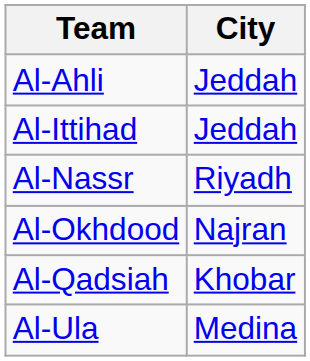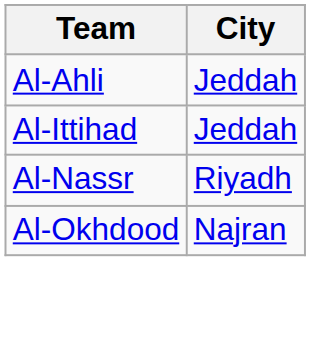 <table class="wikitable" style="margin:1em 2em 1em 1em;">
 <tr>
 <th>Team</th>
 <th>City</th>
 </tr>
 <tr>
 <td><a href='#'>Al-Ahli</a></td>
 <td><a href='#'>Jeddah</a></td>
 </tr>
 <tr>
 <td><a href='#'>Al-Ittihad</a></td>
 <td><a href='#'>Jeddah</a></td>
 </tr>
 <tr>
 <td><a href='#'>Al-Nassr</a></td>
 <td><a href='#'>Riyadh</a></td>
 </tr>
 <tr>
 <td><a href='#'>Al-Okhdood</a></td>
 <td><a href='#'>Najran</a></td>
 </tr>
-<tr>
-<td><a href='#'>Al-Qadsiah</a></td>
-<td><a href='#'>Khobar</a></td>
-</tr>
-<tr>
-<td><a href='#'>Al-Ula</a></td>
-<td><a href='#'>Medina</a></td>
-</tr>
 </table>
